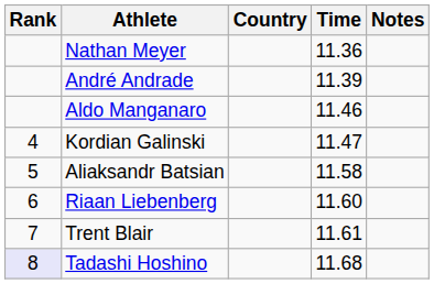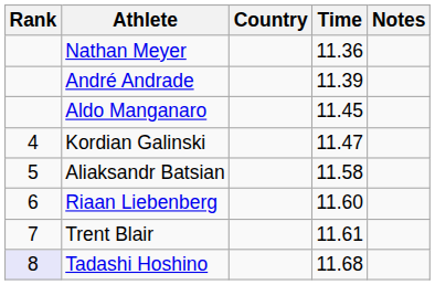 <table class="wikitable sortable" style="text-align:center">
 <tr>
 <th>Rank</th>
 <th>Athlete</th>
 <th>Country</th>
 <th>Time</th>
 <th>Notes</th>
 </tr>
 <tr>
 <td></td>
 <td align="left"><a href='#'>Nathan Meyer</a></td>
 <td align="left"></td>
 <td>11.36</td>
 <td></td>
 </tr>
 <tr>
 <td></td>
 <td align="left"><a href='#'>André Andrade</a></td>
 <td align="left"></td>
 <td>11.39</td>
 <td></td>
 </tr>
 <tr>
 <td></td>
 <td align="left"><a href='#'>Aldo Manganaro</a></td>
 <td align="left"></td>
-<td>11.46</td>
+<td>11.45</td>
 <td></td>
 </tr>
 <tr>
 <td>4</td>
 <td align="left">Kordian Galinski</td>
 <td align="left"></td>
 <td>11.47</td>
 <td></td>
 </tr>
 <tr>
 <td>5</td>
 <td align="left">Aliaksandr Batsian</td>
 <td align="left"></td>
 <td>11.58</td>
 <td></td>
 </tr>
 <tr>
 <td>6</td>
 <td align="left"><a href='#'>Riaan Liebenberg</a></td>
 <td align="left"></td>
 <td>11.60</td>
 <td></td>
 </tr>
 <tr>
 <td>7</td>
 <td align="left">Trent Blair</td>
 <td align="left"></td>
 <td>11.61</td>
 <td></td>
 </tr>
 <tr>
 <td style="background: lavender;">8</td>
 <td align="left"><a href='#'>Tadashi Hoshino</a></td>
 <td align="left"></td>
 <td>11.68</td>
 <td></td>
 </tr>
 </table>
